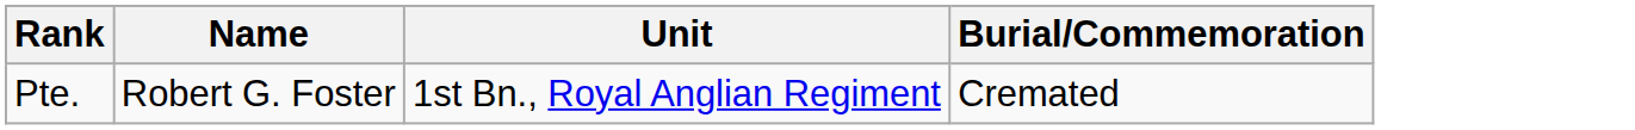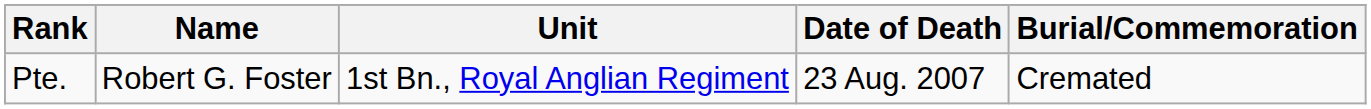 <table class="wikitable">
 <tr>
 <th>Rank</th>
 <th>Name</th>
 <th>Unit</th>
+<th>Date of Death</th>
 <th>Burial/Commemoration</th>
 </tr>
 <tr>
 <td>Pte.</td>
 <td>Robert G. Foster</td>
 <td>1st Bn., <a href='#'>Royal Anglian Regiment</a></td>
+<td>23 Aug. 2007</td>
 <td>Cremated</td>
 </tr>
 </table>
